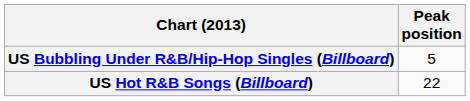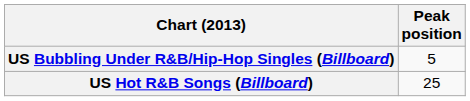 <table class="wikitable sortable plainrowheaders" style="text-align:center">
 <tr>
 <th scope="col">Chart (2013)</th>
 <th scope="col">Peak<br>position</th>
 </tr>
 <tr>
 <th scope="row">US <a href='#'>Bubbling Under R&B/Hip-Hop Singles</a> (<em><a href='#'>Billboard</a></em>)</th>
 <td>5</td>
 </tr>
 <tr>
 <th scope="row">US <a href='#'>Hot R&B Songs</a> (<em><a href='#'>Billboard</a></em>)</th>
-<td>22</td>
+<td>25</td>
 </tr>
 </table>
